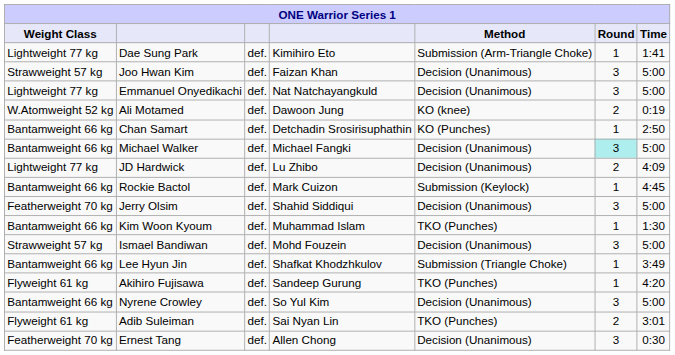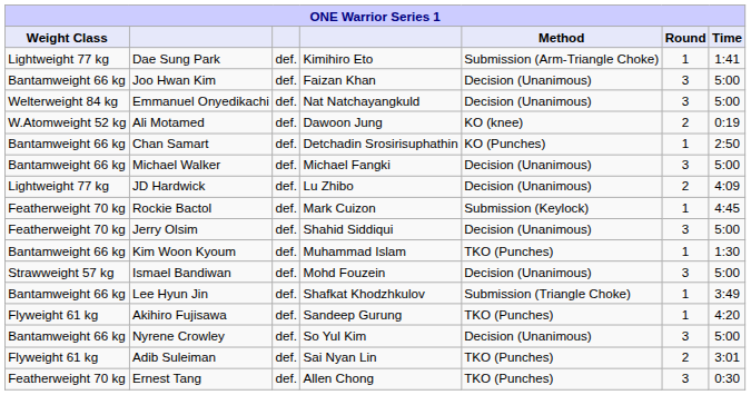 <table class="wikitable" style="font-size: 80%;">
 <tr>
 <th colspan="8" style="background-color: #ccf; color: #000080; text-align: center;"><strong>ONE Warrior Series 1</strong></th>
 </tr>
 <tr>
 <th colspan="1" style="background-color: #E6E8FA; color: #000000; text-align: center;">Weight Class</th>
 <th colspan="1" style="background-color: #E6E8FA; color: #000000; text-align: center;"></th>
 <th colspan="1" style="background-color: #E6E8FA; color: #000000; text-align: center;"></th>
 <th colspan="1" style="background-color: #E6E8FA; color: #000000; text-align: center;"></th>
 <th colspan="1" style="background-color: #E6E8FA; color: #000000; text-align: center;">Method</th>
 <th colspan="1" style="background-color: #E6E8FA; color: #000000; text-align: center;">Round</th>
 <th colspan="1" style="background-color: #E6E8FA; color: #000000; text-align: center;">Time</th>
 </tr>
 <tr>
 <td>Lightweight 77 kg</td>
 <td> Dae Sung Park</td>
 <td>def.</td>
 <td> Kimihiro Eto</td>
 <td>Submission (Arm-Triangle Choke)</td>
 <td align=center>1</td>
 <td align=center>1:41</td>
 </tr>
 <tr>
-<td>Strawweight 57 kg</td>
+<td>Bantamweight 66 kg</td>
 <td> Joo Hwan Kim</td>
 <td>def.</td>
 <td> Faizan Khan</td>
 <td>Decision (Unanimous)</td>
 <td align=center>3</td>
 <td align=center>5:00</td>
 </tr>
 <tr>
-<td>Lightweight 77 kg</td>
+<td>Welterweight 84 kg</td>
 <td> Emmanuel Onyedikachi</td>
 <td>def.</td>
 <td> Nat Natchayangkuld</td>
 <td>Decision (Unanimous)</td>
 <td align=center>3</td>
 <td align=center>5:00</td>
 </tr>
 <tr>
 <td>W.Atomweight 52 kg</td>
 <td> Ali Motamed</td>
 <td>def.</td>
 <td> Dawoon Jung</td>
 <td>KO (knee)</td>
 <td align=center>2</td>
 <td align=center>0:19</td>
 </tr>
 <tr>
 <td>Bantamweight 66 kg</td>
 <td> Chan Samart</td>
 <td>def.</td>
 <td> Detchadin Srosirisuphathin</td>
 <td>KO (Punches)</td>
 <td align=center>1</td>
 <td align=center>2:50</td>
 </tr>
 <tr>
 <td>Bantamweight 66 kg</td>
 <td> Michael Walker</td>
 <td>def.</td>
 <td> Michael Fangki</td>
 <td>Decision (Unanimous)</td>
-<td align=center style="background: paleturquoise;">3</td>
+<td align=center>3</td>
 <td align=center>5:00</td>
 </tr>
 <tr>
 <td>Lightweight 77 kg</td>
 <td> JD Hardwick</td>
 <td>def.</td>
 <td> Lu Zhibo</td>
 <td>Decision (Unanimous)</td>
 <td align=center>2</td>
 <td align=center>4:09</td>
 </tr>
 <tr>
-<td>Bantamweight 66 kg</td>
+<td>Featherweight 70 kg</td>
 <td> Rockie Bactol</td>
 <td>def.</td>
 <td> Mark Cuizon</td>
 <td>Submission (Keylock)</td>
 <td align=center>1</td>
 <td align=center>4:45</td>
 </tr>
 <tr>
 <td>Featherweight 70 kg</td>
 <td> Jerry Olsim</td>
 <td>def.</td>
 <td> Shahid Siddiqui</td>
 <td>Decision (Unanimous)</td>
 <td align=center>3</td>
 <td align=center>5:00</td>
 </tr>
 <tr>
 <td>Bantamweight 66 kg</td>
 <td> Kim Woon Kyoum</td>
 <td>def.</td>
 <td> Muhammad Islam</td>
 <td>TKO (Punches)</td>
 <td align=center>1</td>
 <td align=center>1:30</td>
 </tr>
 <tr>
 <td>Strawweight 57 kg</td>
 <td> Ismael Bandiwan</td>
 <td>def.</td>
 <td> Mohd Fouzein</td>
 <td>Decision (Unanimous)</td>
 <td align=center>3</td>
 <td align=center>5:00</td>
 </tr>
 <tr>
 <td>Bantamweight 66 kg</td>
 <td> Lee Hyun Jin</td>
 <td>def.</td>
 <td> Shafkat Khodzhkulov</td>
 <td>Submission (Triangle Choke)</td>
 <td align=center>1</td>
 <td align=center>3:49</td>
 </tr>
 <tr>
 <td>Flyweight 61 kg</td>
 <td> Akihiro Fujisawa</td>
 <td>def.</td>
 <td> Sandeep Gurung</td>
 <td>TKO (Punches)</td>
 <td align=center>1</td>
 <td align=center>4:20</td>
 </tr>
 <tr>
 <td>Bantamweight 66 kg</td>
 <td> Nyrene Crowley</td>
 <td>def.</td>
 <td> So Yul Kim</td>
 <td>Decision (Unanimous)</td>
 <td align=center>3</td>
 <td align=center>5:00</td>
 </tr>
 <tr>
 <td>Flyweight 61 kg</td>
 <td> Adib Suleiman</td>
 <td>def.</td>
 <td> Sai Nyan Lin</td>
 <td>TKO (Punches)</td>
 <td align=center>2</td>
 <td align=center>3:01</td>
 </tr>
 <tr>
 <td>Featherweight 70 kg</td>
 <td> Ernest Tang</td>
 <td>def.</td>
 <td> Allen Chong</td>
-<td>Decision (Unanimous)</td>
+<td>TKO (Punches)</td>
 <td align=center>3</td>
 <td align=center>0:30</td>
 </tr>
 </table>
